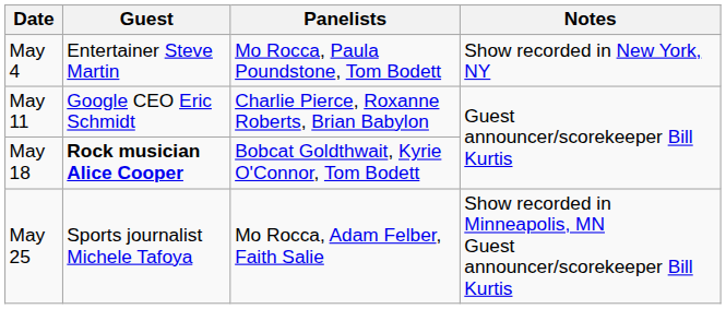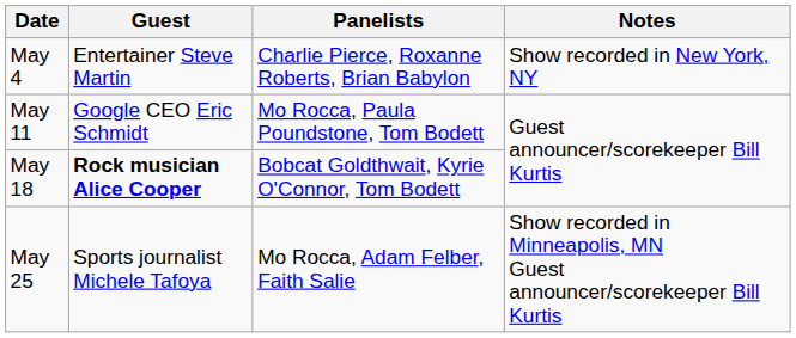 <table class="wikitable">
 <tr>
 <th>Date</th>
 <th>Guest</th>
 <th>Panelists</th>
 <th>Notes</th>
 </tr>
 <tr>
 <td>May 4</td>
 <td>Entertainer <a href='#'>Steve Martin</a></td>
-<td><a href='#'>Mo Rocca</a>, <a href='#'>Paula Poundstone</a>, <a href='#'>Tom Bodett</a></td>
+<td><a href='#'>Charlie Pierce</a>, <a href='#'>Roxanne Roberts</a>, <a href='#'>Brian Babylon</a></td>
 <td>Show recorded in <a href='#'>New York, NY</a></td>
 </tr>
 <tr>
 <td>May 11</td>
 <td><a href='#'>Google</a> CEO <a href='#'>Eric Schmidt</a></td>
-<td><a href='#'>Charlie Pierce</a>, <a href='#'>Roxanne Roberts</a>, <a href='#'>Brian Babylon</a></td>
+<td><a href='#'>Mo Rocca</a>, <a href='#'>Paula Poundstone</a>, <a href='#'>Tom Bodett</a></td>
 <td rowspan="2">Guest announcer/scorekeeper <a href='#'>Bill Kurtis</a></td>
 </tr>
 <tr>
 <td>May 18</td>
 <td><strong>Rock musician <a href='#'>Alice Cooper</a></strong></td>
 <td><a href='#'>Bobcat Goldthwait</a>, <a href='#'>Kyrie O'Connor</a>, <a href='#'>Tom Bodett</a></td>
 </tr>
 <tr>
 <td>May 25</td>
 <td>Sports journalist <a href='#'>Michele Tafoya</a></td>
 <td>Mo Rocca, <a href='#'>Adam Felber</a>, <a href='#'>Faith Salie</a></td>
 <td>Show recorded in <a href='#'>Minneapolis, MN</a><br>Guest announcer/scorekeeper <a href='#'>Bill Kurtis</a></td>
 </tr>
 </table>
